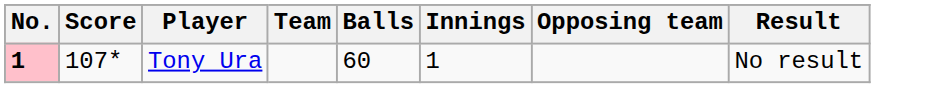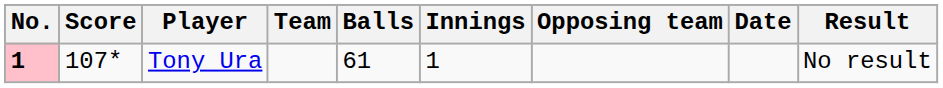 <table class="wikitable sortable" style="font-size:95%">
 <tr>
 <th>No.</th>
 <th>Score</th>
 <th>Player</th>
 <th>Team</th>
 <th>Balls</th>
 <th>Innings</th>
 <th>Opposing team</th>
+<th>Date</th>
 <th>Result</th>
 </tr>
 <tr>
 <td style="background: pink;"><strong>1</strong></td>
 <td>107*</td>
 <td><a href='#'>Tony Ura</a></td>
 <td></td>
-<td> 60</td>
+<td> 61</td>
 <td>1</td>
+<td></td>
 <td></td>
 <td>No result</td>
 </tr>
 </table>
